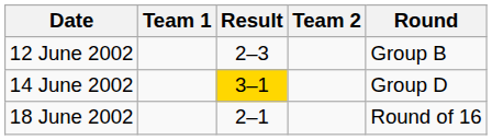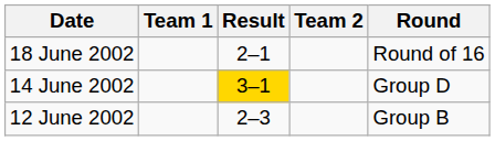 <table class="wikitable" style="text-align: left;">
 <tr>
 <th>Date</th>
 <th>Team 1</th>
 <th>Result</th>
 <th>Team 2</th>
 <th>Round</th>
 </tr>
 <tr>
-<td>12 June 2002</td>
+<td>18 June 2002</td>
 <td></td>
-<td style="text-align:center;">2–3</td>
+<td style="text-align:center;">2–1</td>
 <td></td>
-<td>Group B</td>
+<td>Round of 16</td>
 </tr>
 <tr>
 <td>14 June 2002</td>
 <td></td>
 <td style="background: gold; text-align:center;">3–1</td>
 <td></td>
 <td>Group D</td>
 </tr>
 <tr>
-<td>18 June 2002</td>
+<td>12 June 2002</td>
 <td></td>
-<td style="text-align:center;">2–1</td>
+<td style="text-align:center;">2–3</td>
 <td></td>
-<td>Round of 16</td>
+<td>Group B</td>
 </tr>
 </table>
